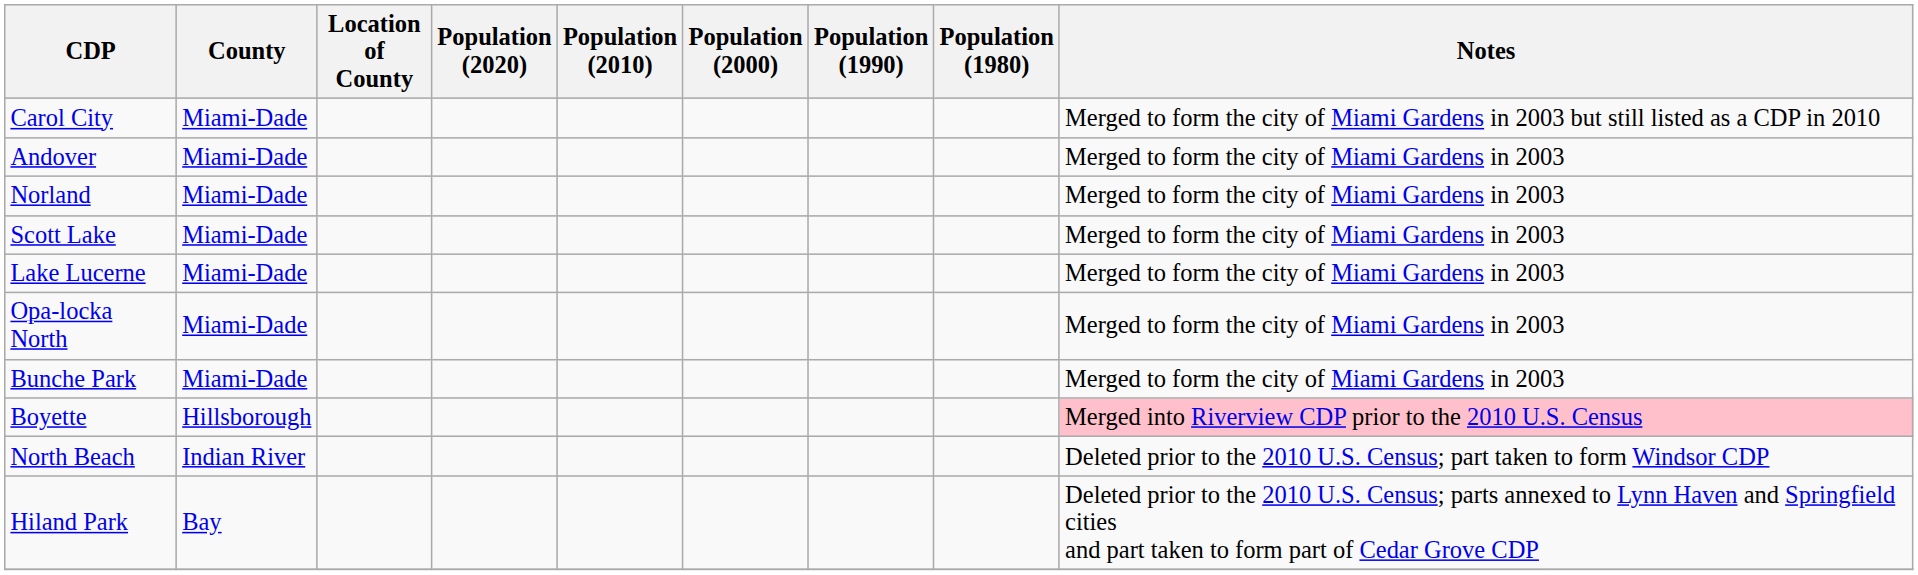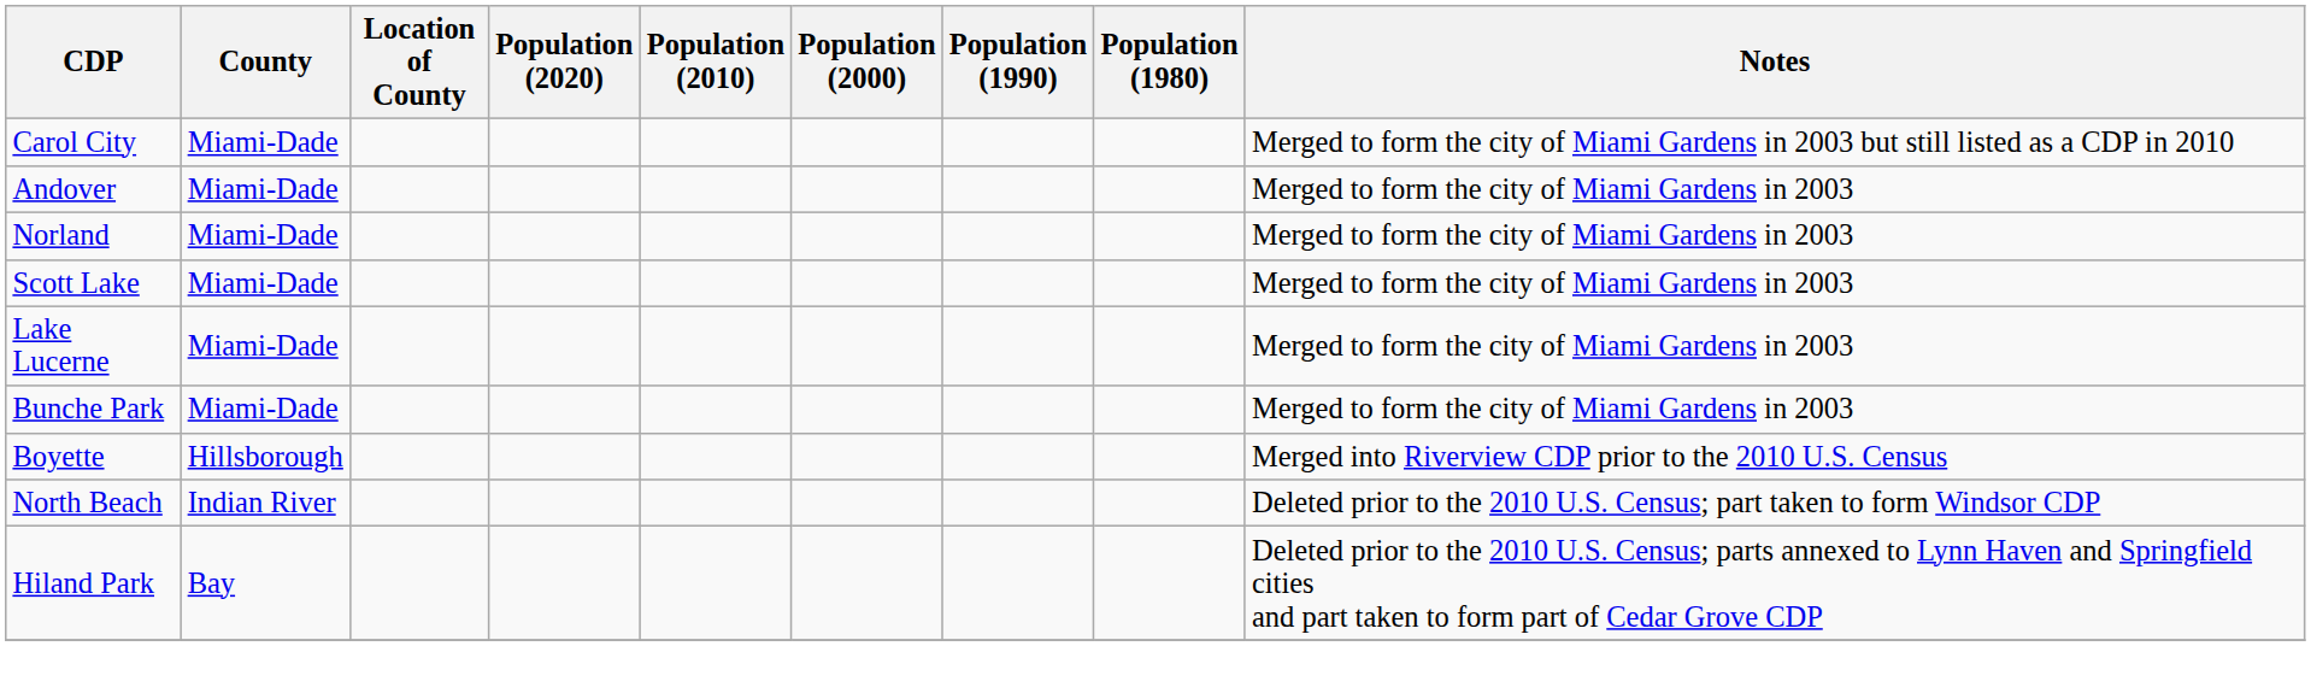 <table class="wikitable sortable">
 <tr>
 <th>CDP</th>
 <th>County</th>
 <th>Location<br> of County</th>
 <th>Population<br> (2020)</th>
 <th>Population<br> (2010)</th>
 <th>Population<br> (2000)</th>
 <th>Population<br> (1990)</th>
 <th>Population<br> (1980)</th>
 <th>Notes</th>
 </tr>
 <tr>
 <td><a href='#'>Carol City</a></td>
 <td><a href='#'>Miami-Dade</a></td>
 <td></td>
 <td></td>
 <td></td>
 <td></td>
 <td></td>
 <td></td>
 <td>Merged to form the city of <a href='#'>Miami Gardens</a> in 2003 but still listed as a CDP in 2010</td>
 </tr>
 <tr>
 <td><a href='#'>Andover</a></td>
 <td><a href='#'>Miami-Dade</a></td>
 <td></td>
 <td></td>
 <td></td>
 <td></td>
 <td></td>
 <td></td>
 <td>Merged to form the city of <a href='#'>Miami Gardens</a> in 2003</td>
 </tr>
 <tr>
 <td><a href='#'>Norland</a></td>
 <td><a href='#'>Miami-Dade</a></td>
 <td></td>
 <td></td>
 <td></td>
 <td></td>
 <td></td>
 <td></td>
 <td>Merged to form the city of <a href='#'>Miami Gardens</a> in 2003</td>
 </tr>
 <tr>
 <td><a href='#'>Scott Lake</a></td>
 <td><a href='#'>Miami-Dade</a></td>
 <td></td>
 <td></td>
 <td></td>
 <td></td>
 <td></td>
 <td></td>
 <td>Merged to form the city of <a href='#'>Miami Gardens</a> in 2003</td>
 </tr>
 <tr>
 <td><a href='#'>Lake Lucerne</a></td>
 <td><a href='#'>Miami-Dade</a></td>
 <td></td>
 <td></td>
 <td></td>
 <td></td>
 <td></td>
 <td></td>
 <td>Merged to form the city of <a href='#'>Miami Gardens</a> in 2003</td>
 </tr>
 <tr>
-<td><a href='#'>Opa-locka North</a></td>
-<td><a href='#'>Miami-Dade</a></td>
-<td></td>
-<td></td>
-<td></td>
-<td></td>
-<td></td>
-<td></td>
-<td>Merged to form the city of <a href='#'>Miami Gardens</a> in 2003</td>
-</tr>
-<tr>
 <td><a href='#'>Bunche Park</a></td>
 <td><a href='#'>Miami-Dade</a></td>
 <td></td>
 <td></td>
 <td></td>
 <td></td>
 <td></td>
 <td></td>
 <td>Merged to form the city of <a href='#'>Miami Gardens</a> in 2003</td>
 </tr>
 <tr>
 <td><a href='#'>Boyette</a></td>
 <td><a href='#'>Hillsborough</a></td>
 <td></td>
 <td></td>
 <td></td>
 <td></td>
 <td></td>
 <td></td>
-<td style="background: pink;">Merged into <a href='#'>Riverview CDP</a> prior to the <a href='#'>2010 U.S. Census</a></td>
+<td>Merged into <a href='#'>Riverview CDP</a> prior to the <a href='#'>2010 U.S. Census</a></td>
 </tr>
 <tr>
 <td><a href='#'>North Beach</a></td>
 <td><a href='#'>Indian River</a></td>
 <td></td>
 <td></td>
 <td></td>
 <td></td>
 <td></td>
 <td></td>
 <td>Deleted prior to the <a href='#'>2010 U.S. Census</a>; part taken to form <a href='#'>Windsor CDP</a></td>
 </tr>
 <tr>
 <td><a href='#'>Hiland Park</a></td>
 <td><a href='#'>Bay</a></td>
 <td></td>
 <td></td>
 <td></td>
 <td></td>
 <td></td>
 <td></td>
 <td>Deleted prior to the <a href='#'>2010 U.S. Census</a>; parts annexed to <a href='#'>Lynn Haven</a> and <a href='#'>Springfield</a> cities<br>and part taken to form part of <a href='#'>Cedar Grove CDP</a></td>
 </tr>
 <tr>
 </tr>
 </table>
